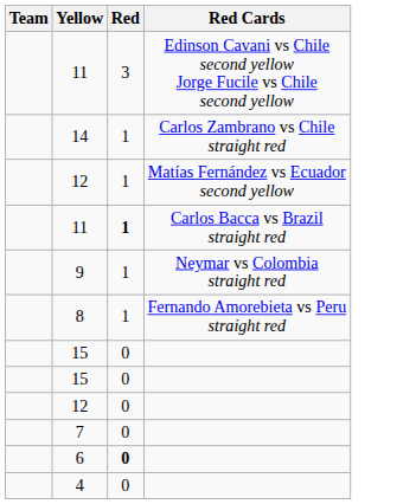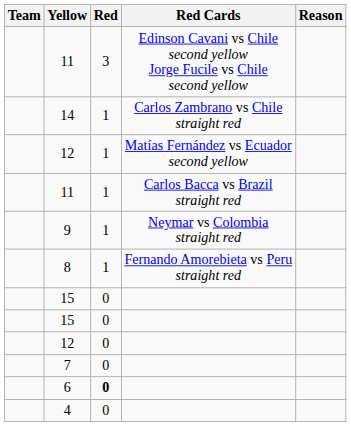 <table class="wikitable sortable" style="text-align:center;">
 <tr>
 <th>Team</th>
 <th> Yellow</th>
 <th> Red</th>
 <th>Red Cards</th>
+<th>Reason</th>
 </tr>
 <tr>
 <td align=left></td>
 <td>11</td>
 <td>3</td>
 <td><a href='#'>Edinson Cavani</a> vs <a href='#'>Chile</a><br><em>second yellow</em><br><a href='#'>Jorge Fucile</a> vs <a href='#'>Chile</a><br><em>second yellow</em><br></td>
+<td></td>
 </tr>
 <tr>
 <td align=left></td>
 <td>14</td>
 <td>1</td>
 <td><a href='#'>Carlos Zambrano</a> vs <a href='#'>Chile</a><br><em>straight red</em></td>
+<td></td>
 </tr>
 <tr>
 <td align=left></td>
 <td>12</td>
 <td>1</td>
 <td><a href='#'>Matías Fernández</a> vs <a href='#'>Ecuador</a><br><em>second yellow</em></td>
+<td></td>
 </tr>
 <tr>
 <td align=left></td>
 <td>11</td>
-<td><strong>1</strong></td>
+<td>1</td>
 <td><a href='#'>Carlos Bacca</a> vs <a href='#'>Brazil</a><br><em>straight red</em></td>
+<td></td>
 </tr>
 <tr>
 <td align=left></td>
 <td>9</td>
 <td>1</td>
 <td><a href='#'>Neymar</a> vs <a href='#'>Colombia</a><br><em>straight red</em></td>
+<td></td>
 </tr>
 <tr>
 <td align=left></td>
 <td>8</td>
 <td>1</td>
 <td><a href='#'>Fernando Amorebieta</a> vs <a href='#'>Peru</a><br><em>straight red</em></td>
-</tr>
-<tr>
-<td align=left></td>
-<td>15</td>
-<td>0</td>
 <td></td>
 </tr>
 <tr>
 <td align=left></td>
 <td>15</td>
 <td>0</td>
 <td></td>
+<td></td>
+</tr>
+<tr>
+<td align=left></td>
+<td>15</td>
+<td>0</td>
+<td></td>
+<td></td>
 </tr>
 <tr>
 <td align=left></td>
 <td>12</td>
 <td>0</td>
+<td></td>
 <td></td>
 </tr>
 <tr>
 <td align=left></td>
 <td>7</td>
 <td>0</td>
 <td></td>
+<td></td>
 </tr>
 <tr>
 <td align=left></td>
 <td>6</td>
 <td><strong>0</strong></td>
+<td></td>
 <td></td>
 </tr>
 <tr>
 <td align=left></td>
 <td>4</td>
 <td>0</td>
 <td></td>
+<td></td>
 </tr>
 </table>
